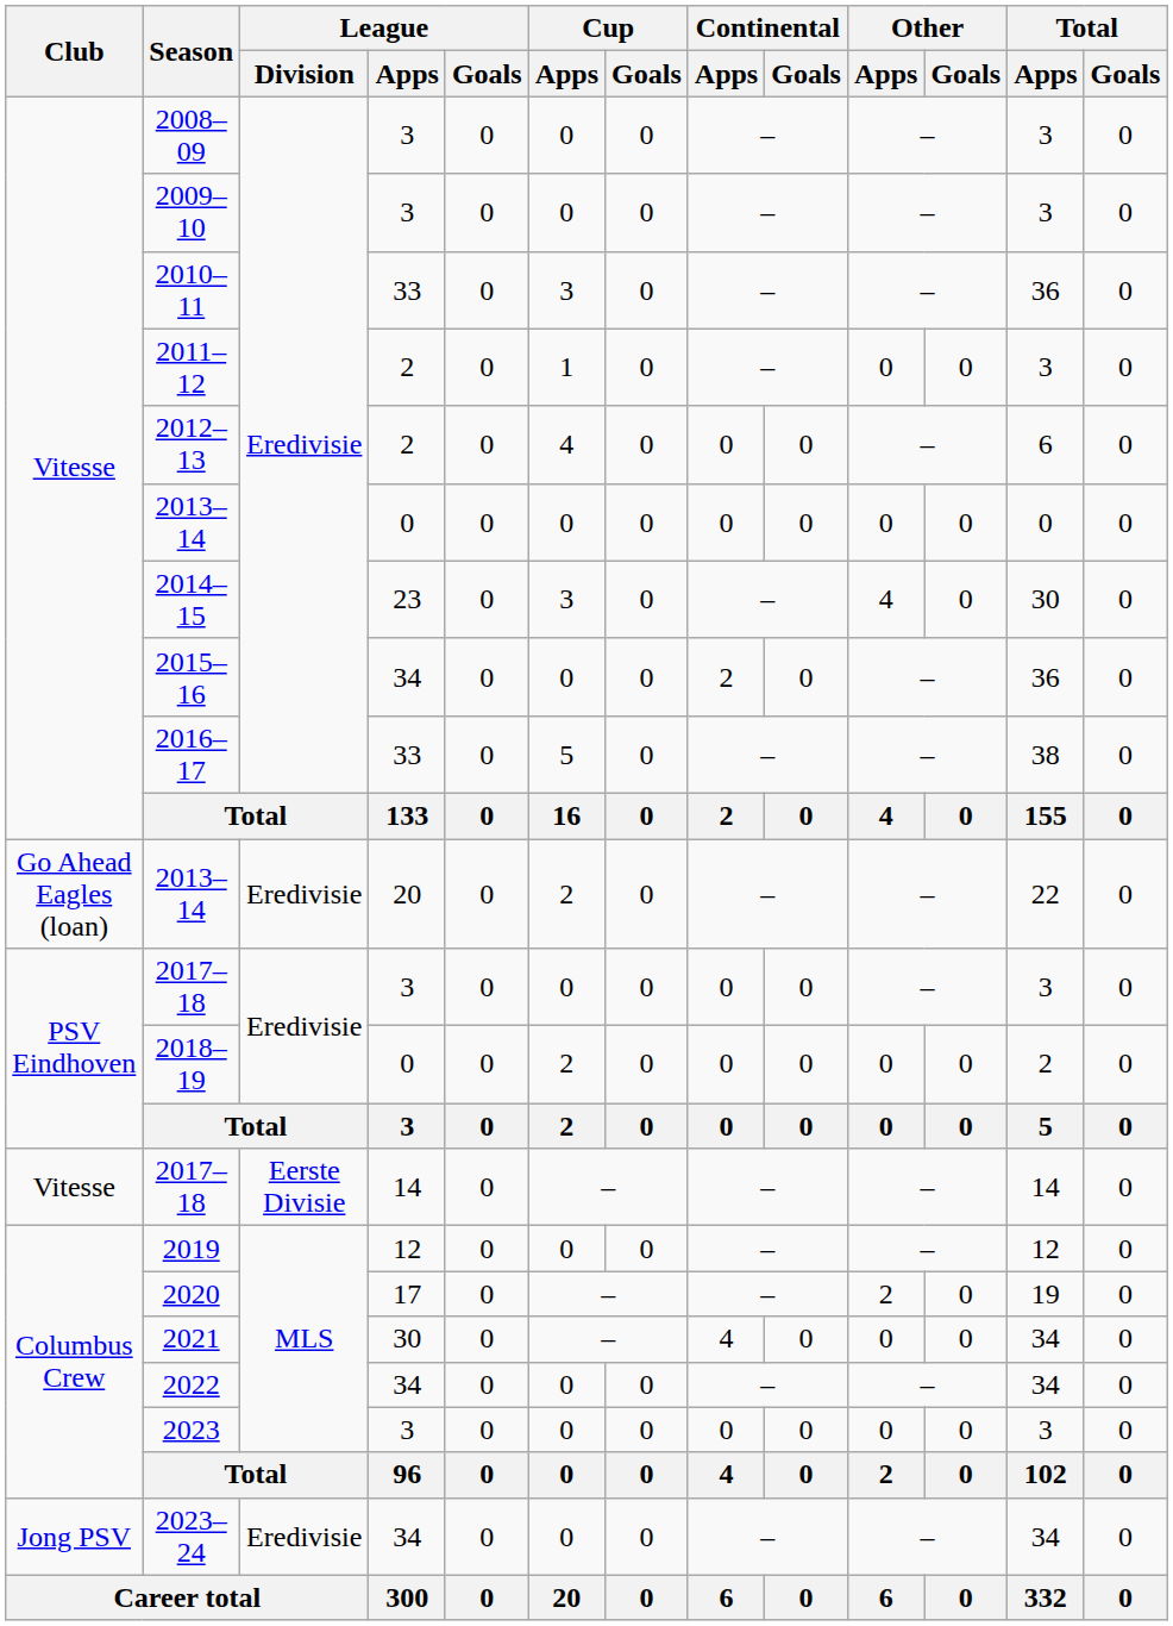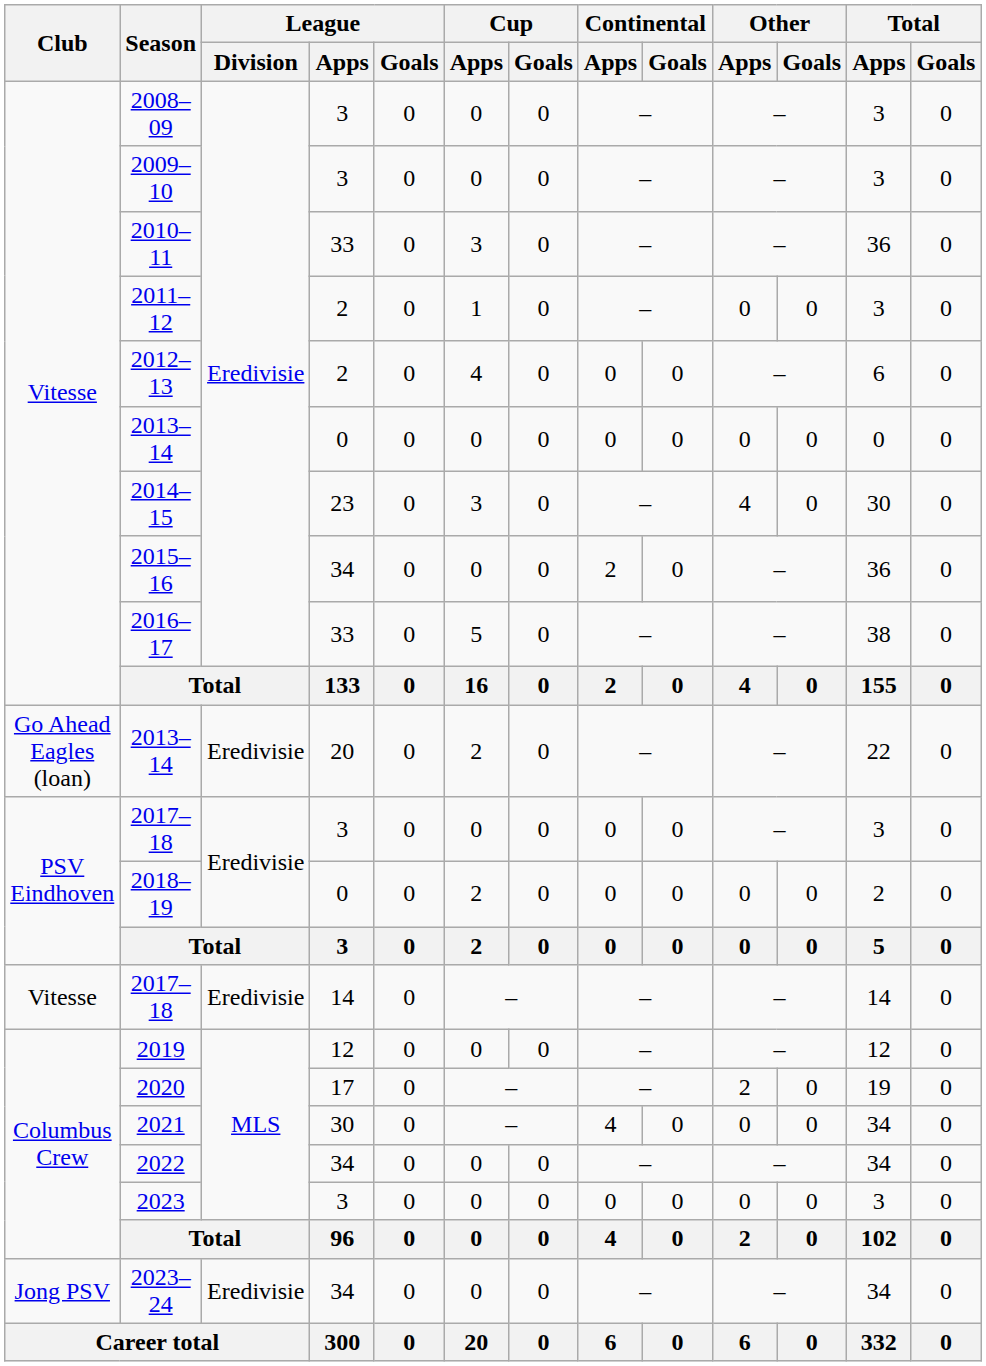 <table class="wikitable" style="text-align:center">
 <tr>
 <th rowspan="2">Club</th>
 <th rowspan="2">Season</th>
 <th colspan="3">League</th>
 <th colspan="2">Cup</th>
 <th colspan="2">Continental</th>
 <th colspan="2">Other</th>
 <th colspan="2">Total</th>
 </tr>
 <tr>
 <th>Division</th>
 <th>Apps</th>
 <th>Goals</th>
 <th>Apps</th>
 <th>Goals</th>
 <th>Apps</th>
 <th>Goals</th>
 <th>Apps</th>
 <th>Goals</th>
 <th>Apps</th>
 <th>Goals</th>
 </tr>
 <tr>
 <td rowspan="10"><a href='#'>Vitesse</a></td>
 <td><a href='#'>2008–09</a></td>
 <td rowspan="9"><a href='#'>Eredivisie</a></td>
 <td>3</td>
 <td>0</td>
 <td>0</td>
 <td>0</td>
 <td colspan="2">–</td>
 <td colspan="2">–</td>
 <td>3</td>
 <td>0</td>
 </tr>
 <tr>
 <td><a href='#'>2009–10</a></td>
 <td>3</td>
 <td>0</td>
 <td>0</td>
 <td>0</td>
 <td colspan="2">–</td>
 <td colspan="2">–</td>
 <td>3</td>
 <td>0</td>
 </tr>
 <tr>
 <td><a href='#'>2010–11</a></td>
 <td>33</td>
 <td>0</td>
 <td>3</td>
 <td>0</td>
 <td colspan="2">–</td>
 <td colspan="2">–</td>
 <td>36</td>
 <td>0</td>
 </tr>
 <tr>
 <td><a href='#'>2011–12</a></td>
 <td>2</td>
 <td>0</td>
 <td>1</td>
 <td>0</td>
 <td colspan="2">–</td>
 <td>0</td>
 <td>0</td>
 <td>3</td>
 <td>0</td>
 </tr>
 <tr>
 <td><a href='#'>2012–13</a></td>
 <td>2</td>
 <td>0</td>
 <td>4</td>
 <td>0</td>
 <td>0</td>
 <td>0</td>
 <td colspan="2">–</td>
 <td>6</td>
 <td>0</td>
 </tr>
 <tr>
 <td><a href='#'>2013–14</a></td>
 <td>0</td>
 <td>0</td>
 <td>0</td>
 <td>0</td>
 <td>0</td>
 <td>0</td>
 <td>0</td>
 <td>0</td>
 <td>0</td>
 <td>0</td>
 </tr>
 <tr>
 <td><a href='#'>2014–15</a></td>
 <td>23</td>
 <td>0</td>
 <td>3</td>
 <td>0</td>
 <td colspan="2">–</td>
 <td>4</td>
 <td>0</td>
 <td>30</td>
 <td>0</td>
 </tr>
 <tr>
 <td><a href='#'>2015–16</a></td>
 <td>34</td>
 <td>0</td>
 <td>0</td>
 <td>0</td>
 <td>2</td>
 <td>0</td>
 <td colspan="2">–</td>
 <td>36</td>
 <td>0</td>
 </tr>
 <tr>
 <td><a href='#'>2016–17</a></td>
 <td>33</td>
 <td>0</td>
 <td>5</td>
 <td>0</td>
 <td colspan="2">–</td>
 <td colspan="2">–</td>
 <td>38</td>
 <td>0</td>
 </tr>
 <tr>
 <th colspan="2">Total</th>
 <th>133</th>
 <th>0</th>
 <th>16</th>
 <th>0</th>
 <th>2</th>
 <th>0</th>
 <th>4</th>
 <th>0</th>
 <th>155</th>
 <th>0</th>
 </tr>
 <tr>
 <td><a href='#'>Go Ahead Eagles</a> (loan)</td>
 <td><a href='#'>2013–14</a></td>
 <td>Eredivisie</td>
 <td>20</td>
 <td>0</td>
 <td>2</td>
 <td>0</td>
 <td colspan="2">–</td>
 <td colspan="2">–</td>
 <td>22</td>
 <td>0</td>
 </tr>
 <tr>
 <td rowspan="3"><a href='#'>PSV Eindhoven</a></td>
 <td><a href='#'>2017–18</a></td>
 <td rowspan="2">Eredivisie</td>
 <td>3</td>
 <td>0</td>
 <td>0</td>
 <td>0</td>
 <td>0</td>
 <td>0</td>
 <td colspan="2">–</td>
 <td>3</td>
 <td>0</td>
 </tr>
 <tr>
 <td><a href='#'>2018–19</a></td>
 <td>0</td>
 <td>0</td>
 <td>2</td>
 <td>0</td>
 <td>0</td>
 <td>0</td>
 <td>0</td>
 <td>0</td>
 <td>2</td>
 <td>0</td>
 </tr>
 <tr>
 <th colspan="2">Total</th>
 <th>3</th>
 <th>0</th>
 <th>2</th>
 <th>0</th>
 <th>0</th>
 <th>0</th>
 <th>0</th>
 <th>0</th>
 <th>5</th>
 <th>0</th>
 </tr>
 <tr>
 <td>Vitesse</td>
 <td><a href='#'>2017–18</a></td>
-<td><a href='#'>Eerste Divisie</a></td>
+<td>Eredivisie</td>
 <td>14</td>
 <td>0</td>
 <td colspan="2">–</td>
 <td colspan="2">–</td>
 <td colspan="2">–</td>
 <td>14</td>
 <td>0</td>
 </tr>
 <tr>
 <td rowspan="6"><a href='#'>Columbus Crew</a></td>
 <td><a href='#'>2019</a></td>
 <td rowspan="5"><a href='#'>MLS</a></td>
 <td>12</td>
 <td>0</td>
 <td>0</td>
 <td>0</td>
 <td colspan="2">–</td>
 <td colspan="2">–</td>
 <td>12</td>
 <td>0</td>
 </tr>
 <tr>
 <td><a href='#'>2020</a></td>
 <td>17</td>
 <td>0</td>
 <td colspan="2">–</td>
 <td colspan="2">–</td>
 <td>2</td>
 <td>0</td>
 <td>19</td>
 <td>0</td>
 </tr>
 <tr>
 <td><a href='#'>2021</a></td>
 <td>30</td>
 <td>0</td>
 <td colspan="2">–</td>
 <td>4</td>
 <td>0</td>
 <td>0</td>
 <td>0</td>
 <td>34</td>
 <td>0</td>
 </tr>
 <tr>
 <td><a href='#'>2022</a></td>
 <td>34</td>
 <td>0</td>
 <td>0</td>
 <td>0</td>
 <td colspan="2">–</td>
 <td colspan="2">–</td>
 <td>34</td>
 <td>0</td>
 </tr>
 <tr>
 <td><a href='#'>2023</a></td>
 <td>3</td>
 <td>0</td>
 <td>0</td>
 <td>0</td>
 <td>0</td>
 <td>0</td>
 <td>0</td>
 <td>0</td>
 <td>3</td>
 <td>0</td>
 </tr>
 <tr>
 <th colspan="2">Total</th>
 <th>96</th>
 <th>0</th>
 <th>0</th>
 <th>0</th>
 <th>4</th>
 <th>0</th>
 <th>2</th>
 <th>0</th>
 <th>102</th>
 <th>0</th>
 </tr>
 <tr>
 <td><a href='#'>Jong PSV</a></td>
 <td><a href='#'>2023–24</a></td>
 <td>Eredivisie</td>
 <td>34</td>
 <td>0</td>
 <td>0</td>
 <td>0</td>
 <td colspan="2">–</td>
 <td colspan="2">–</td>
 <td>34</td>
 <td>0</td>
 </tr>
 <tr>
 <th colspan="3">Career total</th>
 <th>300</th>
 <th>0</th>
 <th>20</th>
 <th>0</th>
 <th>6</th>
 <th>0</th>
 <th>6</th>
 <th>0</th>
 <th>332</th>
 <th>0</th>
 </tr>
 </table>
